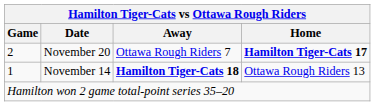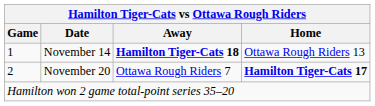 <table class="wikitable">
 <tr>
 <th colspan="4"><a href='#'>Hamilton Tiger-Cats</a> vs <a href='#'>Ottawa Rough Riders</a></th>
 </tr>
 <tr>
 <th>Game</th>
 <th>Date</th>
 <th>Away</th>
 <th>Home</th>
 </tr>
 <tr>
+<td>1</td>
+<td>November 14</td>
+<td><strong><a href='#'>Hamilton Tiger-Cats</a> 18</strong></td>
+<td><a href='#'>Ottawa Rough Riders</a> 13</td>
+</tr>
+<tr>
 <td>2</td>
 <td>November 20</td>
 <td><a href='#'>Ottawa Rough Riders</a> 7</td>
 <td><strong><a href='#'>Hamilton Tiger-Cats</a> 17</strong></td>
 </tr>
 <tr>
-<td>1</td>
-<td>November 14</td>
-<td><strong><a href='#'>Hamilton Tiger-Cats</a> 18</strong></td>
-<td><a href='#'>Ottawa Rough Riders</a> 13</td>
-</tr>
-<tr>
 <td colspan="4"><em>Hamilton won 2 game total-point series 35–20</em></td>
 </tr>
 </table>
